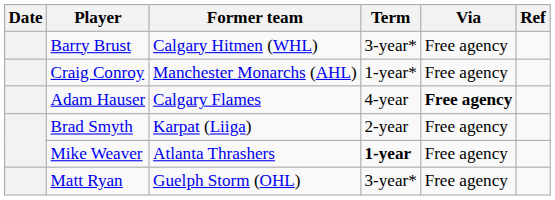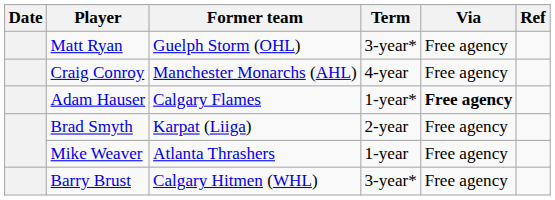 <table class="wikitable plainrowheaders">
 <tr style="background:#ddd; text-align:center;">
 <th>Date</th>
 <th>Player</th>
 <th>Former team</th>
 <th>Term</th>
 <th>Via</th>
 <th>Ref</th>
 </tr>
 <tr>
 <th scope="row"></th>
-<td><a href='#'>Barry Brust</a></td>
-<td><a href='#'>Calgary Hitmen</a> (<a href='#'>WHL</a>)</td>
+<td><a href='#'>Matt Ryan</a></td>
+<td><a href='#'>Guelph Storm</a> (<a href='#'>OHL</a>)</td>
 <td>3-year*</td>
 <td>Free agency</td>
 <td></td>
 </tr>
 <tr>
 <th scope="row"></th>
 <td><a href='#'>Craig Conroy</a></td>
 <td><a href='#'>Manchester Monarchs</a> (<a href='#'>AHL</a>)</td>
-<td>1-year*</td>
+<td>4-year</td>
 <td>Free agency</td>
 <td></td>
 </tr>
 <tr>
 <th scope="row"></th>
 <td><a href='#'>Adam Hauser</a></td>
 <td><a href='#'>Calgary Flames</a></td>
-<td>4-year</td>
+<td>1-year*</td>
 <td><strong>Free agency</strong></td>
 <td></td>
 </tr>
 <tr>
 <th scope="row" rowspan=2></th>
 <td><a href='#'>Brad Smyth</a></td>
 <td><a href='#'>Karpat</a> (<a href='#'>Liiga</a>)</td>
 <td>2-year</td>
 <td>Free agency</td>
 <td></td>
 </tr>
 <tr>
 <td><a href='#'>Mike Weaver</a></td>
 <td><a href='#'>Atlanta Thrashers</a></td>
-<td><strong>1-year</strong></td>
+<td>1-year</td>
 <td>Free agency</td>
 <td></td>
 </tr>
 <tr>
 <th scope="row"></th>
-<td><a href='#'>Matt Ryan</a></td>
-<td><a href='#'>Guelph Storm</a> (<a href='#'>OHL</a>)</td>
+<td><a href='#'>Barry Brust</a></td>
+<td><a href='#'>Calgary Hitmen</a> (<a href='#'>WHL</a>)</td>
 <td>3-year*</td>
 <td>Free agency</td>
 <td></td>
 </tr>
 </table>
